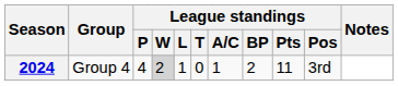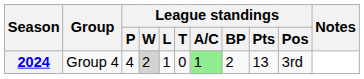 <table class="wikitable sortable">
 <tr>
 <th scope="col" rowspan="2">Season</th>
 <th scope="col" rowspan="2">Group</th>
 <th scope="col" colspan="8">League standings</th>
 <th scope="col" rowspan="2">Notes</th>
 </tr>
 <tr>
 <th scope="col">P</th>
 <th scope="col">W</th>
 <th scope="col">L</th>
 <th scope="col">T</th>
 <th scope="col">A/C</th>
 <th scope="col">BP</th>
 <th scope="col">Pts</th>
 <th scope="col">Pos</th>
 </tr>
 <tr>
 <th scope="row"><a href='#'>2024</a></th>
 <td>Group 4</td>
 <td>4</td>
 <td style="background: lightgrey;">2</td>
 <td>1</td>
 <td>0</td>
-<td>1</td>
+<td style="background: lightgreen;">1</td>
 <td>2</td>
-<td>11</td>
+<td>13</td>
 <td>3rd</td>
 <td style="background: white;"></td>
 </tr>
 </table>
